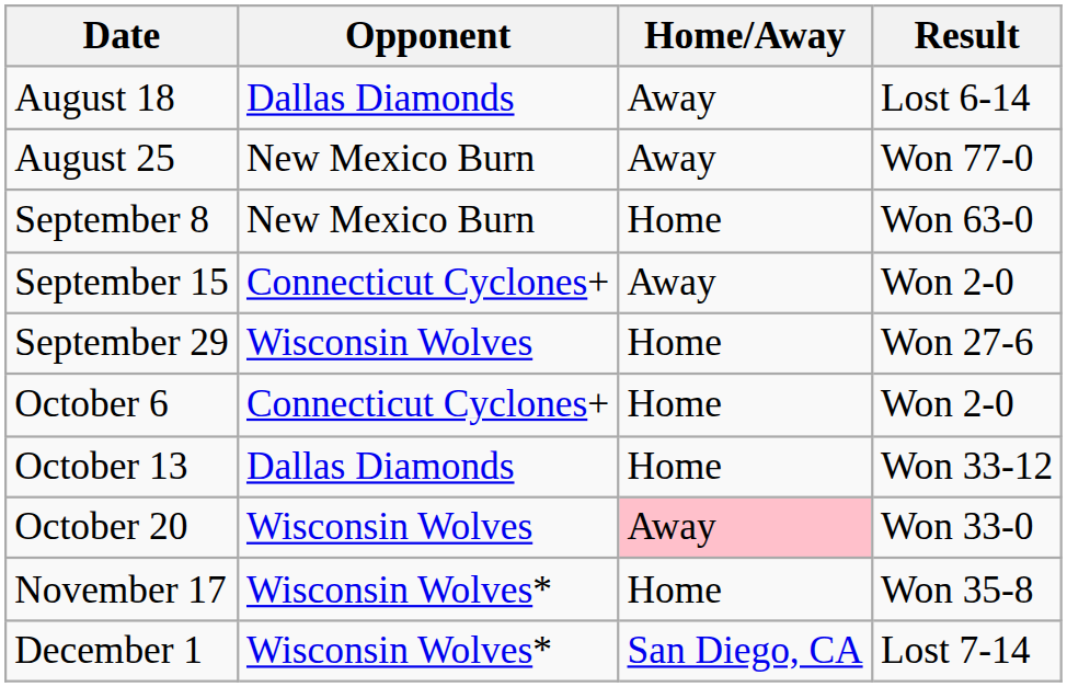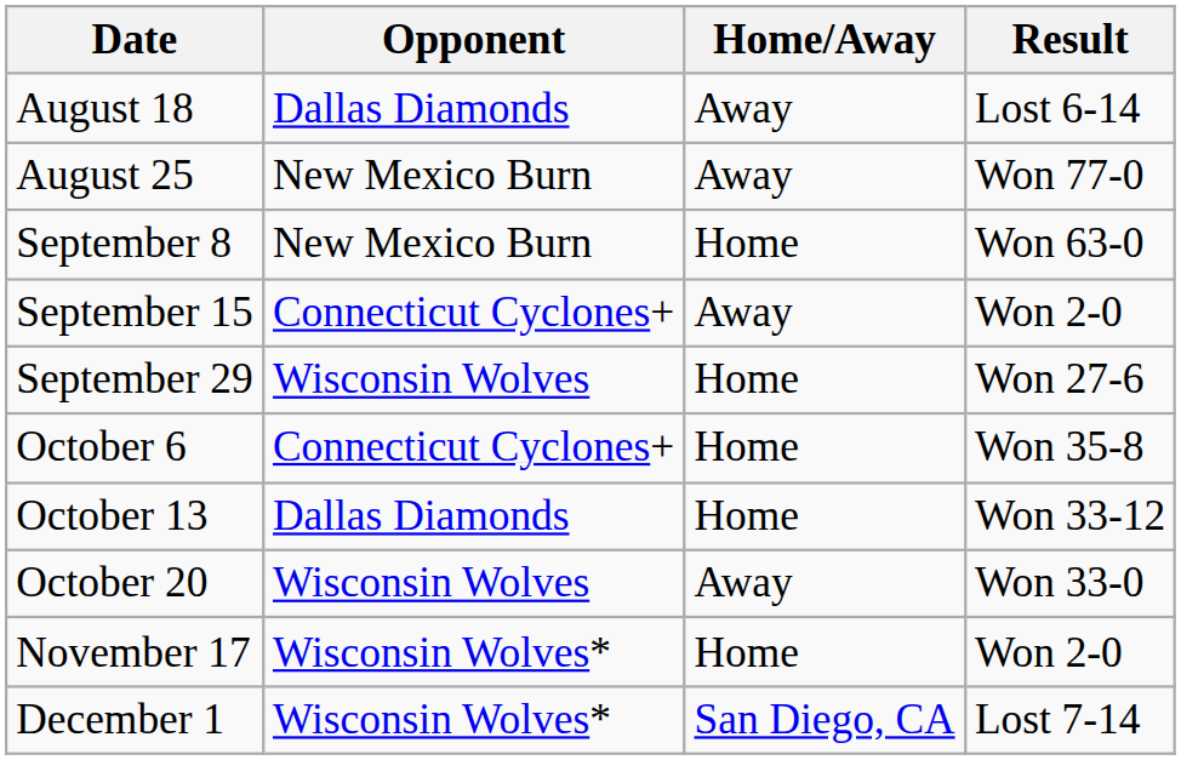 <table class="wikitable">
 <tr>
 <th>Date</th>
 <th>Opponent</th>
 <th>Home/Away</th>
 <th>Result</th>
 </tr>
 <tr>
 <td>August 18</td>
 <td><a href='#'>Dallas Diamonds</a></td>
 <td>Away</td>
 <td>Lost 6-14</td>
 </tr>
 <tr>
 <td>August 25</td>
 <td>New Mexico Burn</td>
 <td>Away</td>
 <td>Won 77-0</td>
 </tr>
 <tr>
 <td>September 8</td>
 <td>New Mexico Burn</td>
 <td>Home</td>
 <td>Won 63-0</td>
 </tr>
 <tr>
 <td>September 15</td>
 <td><a href='#'>Connecticut Cyclones</a>+</td>
 <td>Away</td>
 <td>Won 2-0</td>
 </tr>
 <tr>
 <td>September 29</td>
 <td><a href='#'>Wisconsin Wolves</a></td>
 <td>Home</td>
 <td>Won 27-6</td>
 </tr>
 <tr>
 <td>October 6</td>
 <td><a href='#'>Connecticut Cyclones</a>+</td>
 <td>Home</td>
-<td>Won 2-0</td>
+<td>Won 35-8</td>
 </tr>
 <tr>
 <td>October 13</td>
 <td><a href='#'>Dallas Diamonds</a></td>
 <td>Home</td>
 <td>Won 33-12</td>
 </tr>
 <tr>
 <td>October 20</td>
 <td><a href='#'>Wisconsin Wolves</a></td>
-<td style="background: pink;">Away</td>
+<td>Away</td>
 <td>Won 33-0</td>
 </tr>
 <tr>
 <td>November 17</td>
 <td><a href='#'>Wisconsin Wolves</a>*</td>
 <td>Home</td>
-<td>Won 35-8</td>
+<td>Won 2-0</td>
 </tr>
 <tr>
 <td>December 1</td>
 <td><a href='#'>Wisconsin Wolves</a>*</td>
 <td><a href='#'>San Diego, CA</a></td>
 <td>Lost 7-14</td>
 </tr>
 </table>
